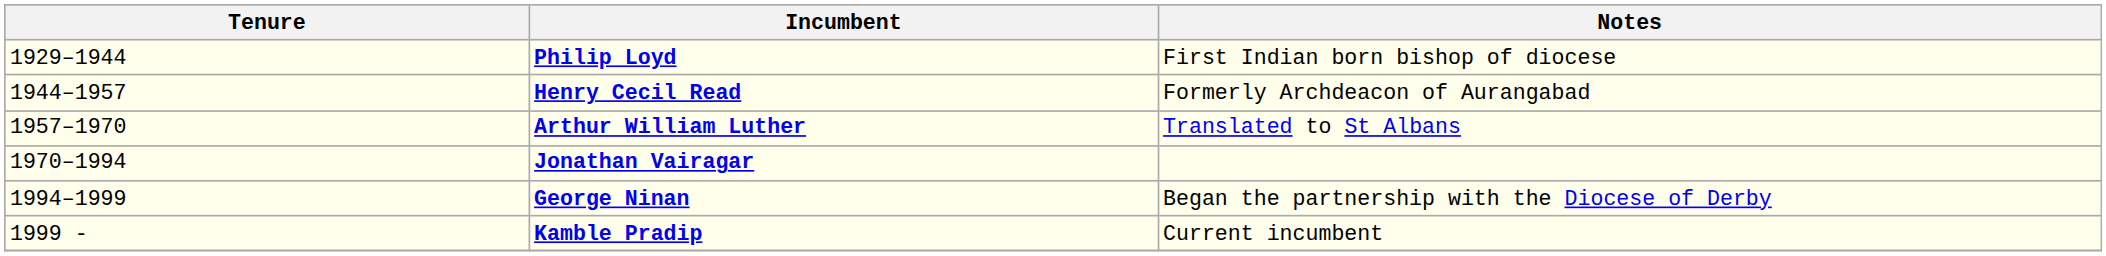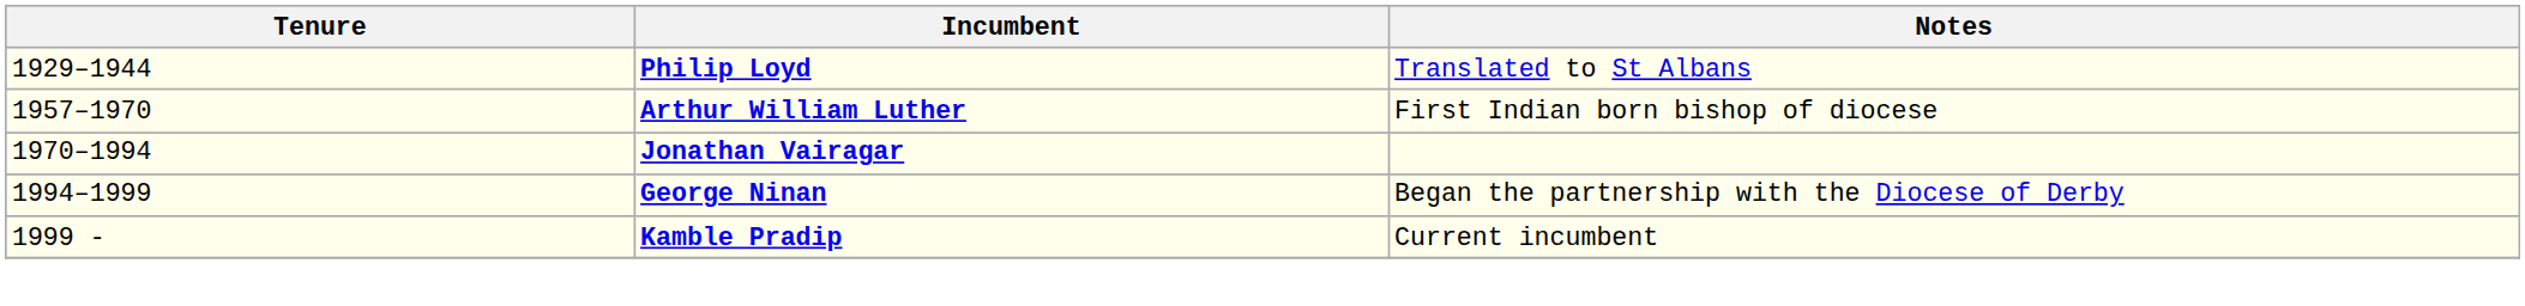 <table class="wikitable" width="100%" cellpadding="2">
 <tr align=left>
 <th width="25%">Tenure</th>
 <th width="30%">Incumbent</th>
 <th width="45%">Notes</th>
 </tr>
 <tr valign=top bgcolor="#ffffec">
 <td>1929–1944</td>
 <td><strong><a href='#'>Philip Loyd</a></strong></td>
-<td>First Indian born bishop of diocese</td>
-</tr>
-<tr valign=top bgcolor="#ffffec">
-<td>1944–1957</td>
-<td><strong><a href='#'>Henry Cecil Read</a></strong></td>
-<td>Formerly Archdeacon of Aurangabad</td>
+<td><a href='#'>Translated</a> to <a href='#'>St Albans</a></td>
 </tr>
 <tr valign=top bgcolor="#ffffec">
 <td>1957–1970</td>
 <td><strong><a href='#'>Arthur William Luther</a></strong></td>
-<td><a href='#'>Translated</a> to <a href='#'>St Albans</a></td>
+<td>First Indian born bishop of diocese</td>
 </tr>
 <tr valign=top bgcolor="#ffffec">
 <td>1970–1994</td>
 <td><strong><a href='#'>Jonathan Vairagar</a></strong></td>
 <td></td>
 </tr>
 <tr valign=top bgcolor="#ffffec">
 <td>1994–1999</td>
 <td><strong><a href='#'>George Ninan</a></strong></td>
 <td>Began the partnership with the <a href='#'>Diocese of Derby</a></td>
 </tr>
 <tr valign=top bgcolor="#ffffec">
 <td>1999 -</td>
 <td><strong><a href='#'>Kamble Pradip</a></strong></td>
 <td>Current incumbent</td>
 </tr>
 <tr valign=top bgcolor="#ffffec">
 </tr>
 </table>
